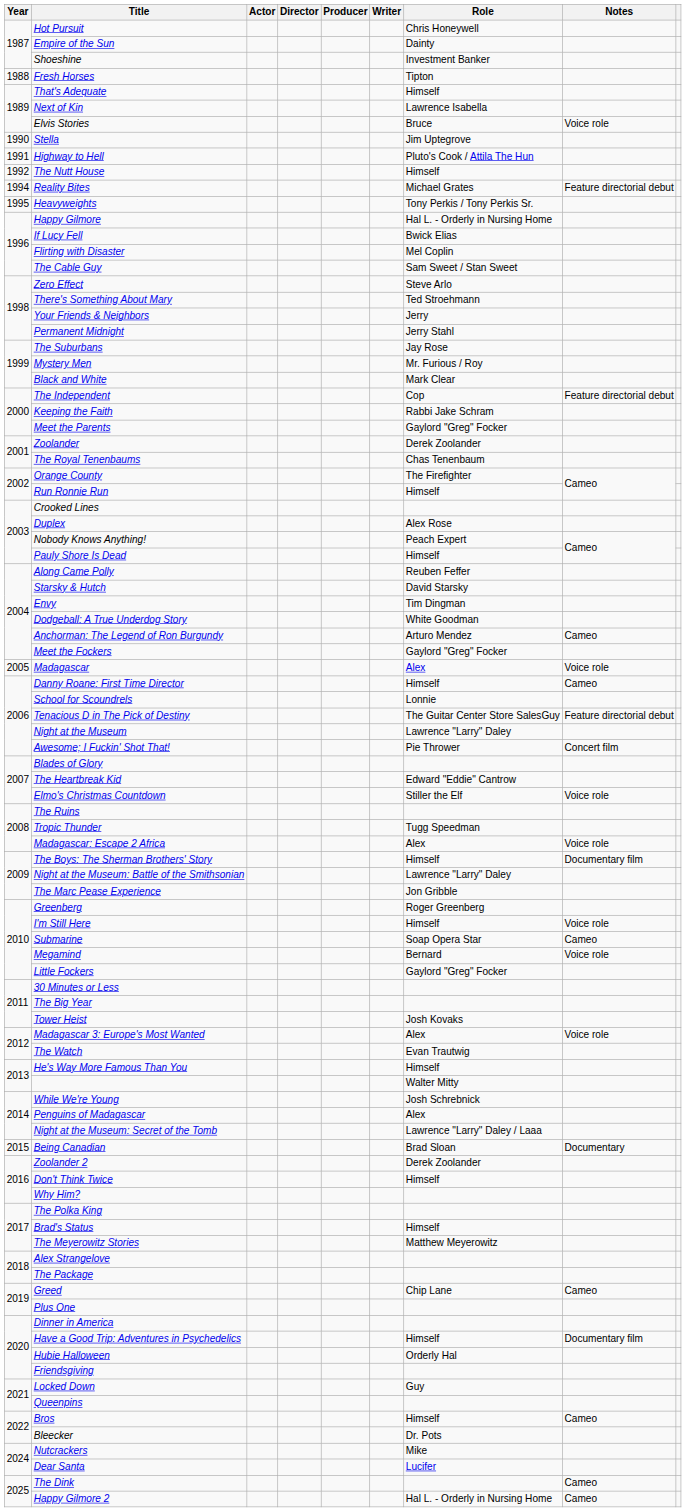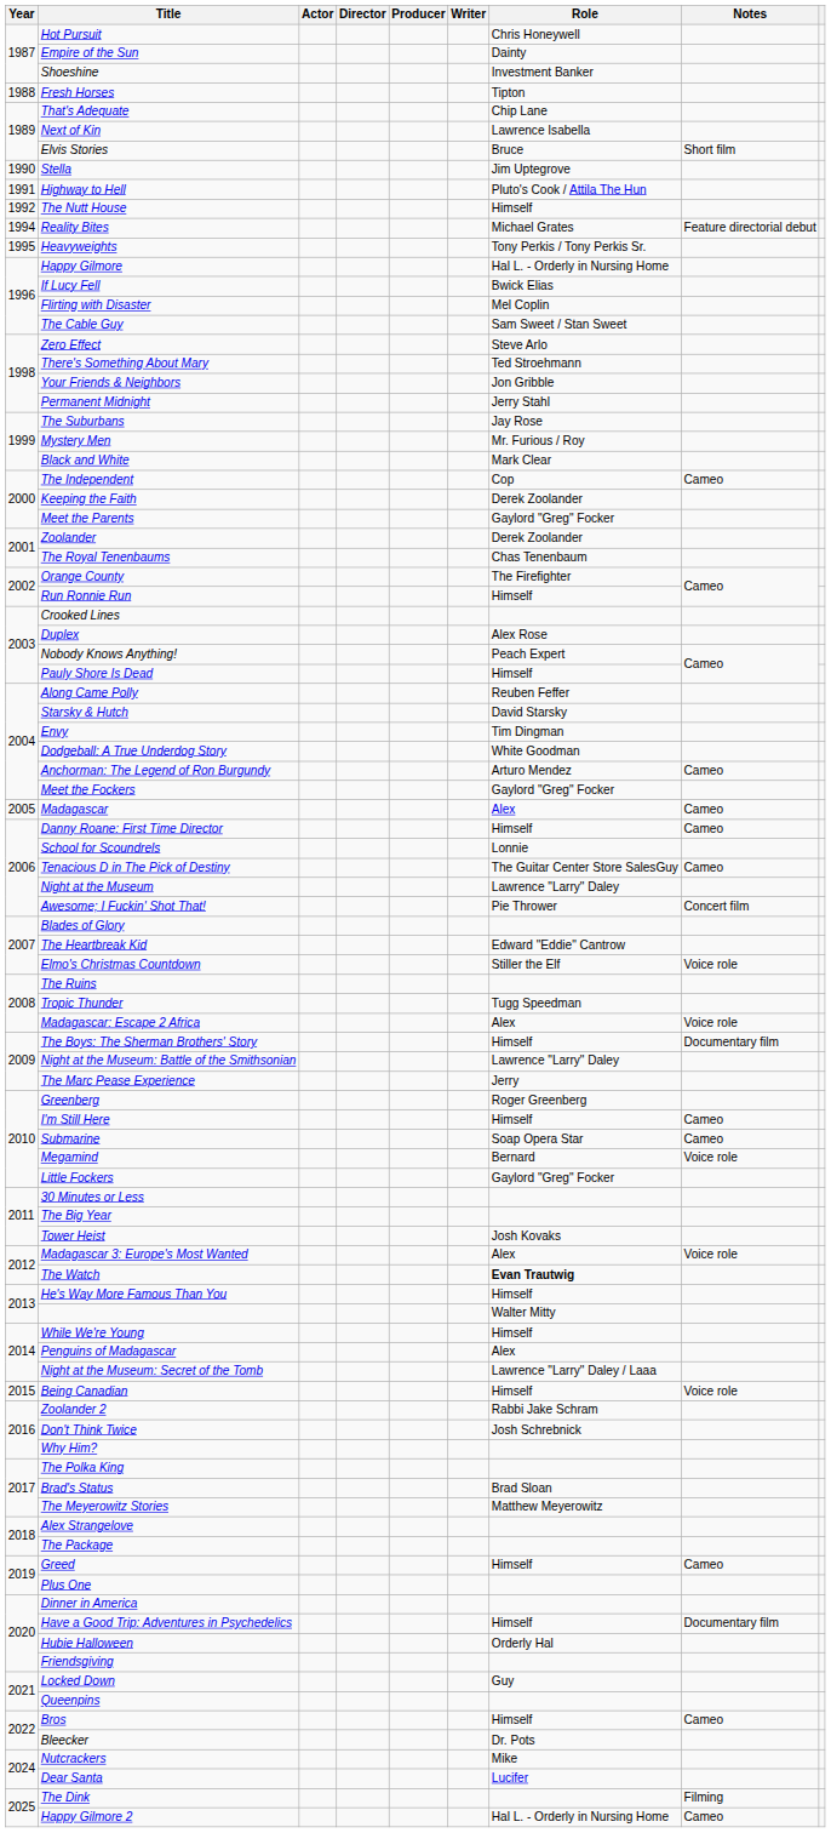 <table class="wikitable sortable plainrowheaders">
 <tr>
 <th scope="col">Year</th>
 <th scope="col">Title</th>
 <th scope="col">Actor</th>
 <th scope="col">Director</th>
 <th scope="col">Producer</th>
 <th scope="col">Writer</th>
 <th scope="col">Role</th>
 <th scope="col" class="unsortable">Notes</th>
 <th scope="col" class="unsortable"></th>
 </tr>
 <tr>
 <td rowspan="3">1987</td>
 <td><em><a href='#'>Hot Pursuit</a></em></td>
 <td></td>
 <td></td>
 <td></td>
 <td></td>
 <td>Chris Honeywell</td>
 <td></td>
 <td></td>
 </tr>
 <tr>
 <td><em><a href='#'>Empire of the Sun</a></em></td>
 <td></td>
 <td></td>
 <td></td>
 <td></td>
 <td>Dainty</td>
 <td></td>
 <td></td>
 </tr>
 <tr>
 <td><em>Shoeshine</em></td>
 <td></td>
 <td></td>
 <td></td>
 <td></td>
 <td>Investment Banker</td>
 <td></td>
 <td></td>
 </tr>
 <tr>
 <td>1988</td>
 <td><em><a href='#'>Fresh Horses</a></em></td>
 <td></td>
 <td></td>
 <td></td>
 <td></td>
 <td>Tipton</td>
 <td></td>
 <td></td>
 </tr>
 <tr>
 <td rowspan="3">1989</td>
 <td><em><a href='#'>That's Adequate</a></em></td>
 <td></td>
 <td></td>
 <td></td>
 <td></td>
-<td>Himself</td>
+<td>Chip Lane</td>
 <td></td>
 <td></td>
 </tr>
 <tr>
 <td><em><a href='#'>Next of Kin</a></em></td>
 <td></td>
 <td></td>
 <td></td>
 <td></td>
 <td>Lawrence Isabella</td>
 <td></td>
 <td></td>
 </tr>
 <tr>
 <td><em>Elvis Stories</em></td>
 <td></td>
 <td></td>
 <td></td>
 <td></td>
 <td>Bruce</td>
-<td>Voice role</td>
+<td>Short film</td>
 <td></td>
 </tr>
 <tr>
 <td>1990</td>
 <td><em><a href='#'>Stella</a></em></td>
 <td></td>
 <td></td>
 <td></td>
 <td></td>
 <td>Jim Uptegrove</td>
 <td></td>
 <td></td>
 </tr>
 <tr>
 <td>1991</td>
 <td><em><a href='#'>Highway to Hell</a></em></td>
 <td></td>
 <td></td>
 <td></td>
 <td></td>
 <td>Pluto's Cook / <a href='#'>Attila The Hun</a></td>
 <td></td>
 <td></td>
 </tr>
 <tr>
 <td>1992</td>
 <td><em><a href='#'>The Nutt House</a></em></td>
 <td></td>
 <td></td>
 <td></td>
 <td></td>
 <td>Himself</td>
 <td></td>
 <td></td>
 </tr>
 <tr>
 <td>1994</td>
 <td><em><a href='#'>Reality Bites</a></em></td>
 <td></td>
 <td></td>
 <td></td>
 <td></td>
 <td>Michael Grates</td>
 <td>Feature directorial debut</td>
 <td></td>
 </tr>
 <tr>
 <td>1995</td>
 <td><em><a href='#'>Heavyweights</a></em></td>
 <td></td>
 <td></td>
 <td></td>
 <td></td>
 <td>Tony Perkis / Tony Perkis Sr.</td>
 <td></td>
 <td></td>
 </tr>
 <tr>
 <td rowspan="4">1996</td>
 <td><em><a href='#'>Happy Gilmore</a></em></td>
 <td></td>
 <td></td>
 <td></td>
 <td></td>
 <td>Hal L. - Orderly in Nursing Home</td>
 <td></td>
 <td style="text-align:center;"></td>
 </tr>
 <tr>
 <td><em><a href='#'>If Lucy Fell</a></em></td>
 <td></td>
 <td></td>
 <td></td>
 <td></td>
 <td>Bwick Elias</td>
 <td></td>
 <td></td>
 </tr>
 <tr>
 <td><em><a href='#'>Flirting with Disaster</a></em></td>
 <td></td>
 <td></td>
 <td></td>
 <td></td>
 <td>Mel Coplin</td>
 <td></td>
 <td></td>
 </tr>
 <tr>
 <td><em><a href='#'>The Cable Guy</a></em></td>
 <td></td>
 <td></td>
 <td></td>
 <td></td>
 <td>Sam Sweet / Stan Sweet</td>
 <td></td>
 <td></td>
 </tr>
 <tr>
 <td rowspan="4">1998</td>
 <td><em><a href='#'>Zero Effect</a></em></td>
 <td></td>
 <td></td>
 <td></td>
 <td></td>
 <td>Steve Arlo</td>
 <td></td>
 <td></td>
 </tr>
 <tr>
 <td><em><a href='#'>There's Something About Mary</a></em></td>
 <td></td>
 <td></td>
 <td></td>
 <td></td>
 <td>Ted Stroehmann</td>
 <td></td>
 <td></td>
 </tr>
 <tr>
 <td><em><a href='#'>Your Friends & Neighbors</a></em></td>
 <td></td>
 <td></td>
 <td></td>
 <td></td>
-<td>Jerry</td>
+<td>Jon Gribble</td>
 <td></td>
 <td></td>
 </tr>
 <tr>
 <td><em><a href='#'>Permanent Midnight</a></em></td>
 <td></td>
 <td></td>
 <td></td>
 <td></td>
 <td>Jerry Stahl</td>
 <td></td>
 <td></td>
 </tr>
 <tr>
 <td rowspan="3">1999</td>
 <td><em><a href='#'>The Suburbans</a></em></td>
 <td></td>
 <td></td>
 <td></td>
 <td></td>
 <td>Jay Rose</td>
 <td></td>
 <td></td>
 </tr>
 <tr>
 <td><em><a href='#'>Mystery Men</a></em></td>
 <td></td>
 <td></td>
 <td></td>
 <td></td>
 <td>Mr. Furious / Roy</td>
 <td></td>
 <td></td>
 </tr>
 <tr>
 <td><em><a href='#'>Black and White</a></em></td>
 <td></td>
 <td></td>
 <td></td>
 <td></td>
 <td>Mark Clear</td>
 <td></td>
 <td></td>
 </tr>
 <tr>
 <td rowspan="3">2000</td>
 <td><em><a href='#'>The Independent</a></em></td>
 <td></td>
 <td></td>
 <td></td>
 <td></td>
 <td>Cop</td>
-<td>Feature directorial debut</td>
+<td>Cameo</td>
 <td></td>
 </tr>
 <tr>
 <td><em><a href='#'>Keeping the Faith</a></em></td>
 <td></td>
 <td></td>
 <td></td>
 <td></td>
-<td>Rabbi Jake Schram</td>
+<td>Derek Zoolander</td>
 <td></td>
 <td></td>
 </tr>
 <tr>
 <td><em><a href='#'>Meet the Parents</a></em></td>
 <td></td>
 <td></td>
 <td></td>
 <td></td>
 <td>Gaylord "Greg" Focker</td>
 <td></td>
 <td></td>
 </tr>
 <tr>
 <td rowspan="2">2001</td>
 <td><em><a href='#'>Zoolander</a></em></td>
 <td></td>
 <td></td>
 <td></td>
 <td></td>
 <td>Derek Zoolander</td>
 <td></td>
 <td></td>
 </tr>
 <tr>
 <td><em><a href='#'>The Royal Tenenbaums</a></em></td>
 <td></td>
 <td></td>
 <td></td>
 <td></td>
 <td>Chas Tenenbaum</td>
 <td></td>
 <td></td>
 </tr>
 <tr>
 <td rowspan="2">2002</td>
 <td><em><a href='#'>Orange County</a></em></td>
 <td></td>
 <td></td>
 <td></td>
 <td></td>
 <td>The Firefighter</td>
 <td rowspan="2">Cameo</td>
 <td></td>
 </tr>
 <tr>
 <td><em><a href='#'>Run Ronnie Run</a></em></td>
 <td></td>
 <td></td>
 <td></td>
 <td></td>
 <td>Himself</td>
 <td></td>
 </tr>
 <tr>
 <td rowspan="4">2003</td>
 <td><em>Crooked Lines</em> </td>
 <td></td>
 <td></td>
 <td></td>
 <td></td>
 <td></td>
 <td></td>
 <td></td>
 </tr>
 <tr>
 <td><em><a href='#'>Duplex</a></em> </td>
 <td></td>
 <td></td>
 <td></td>
 <td></td>
 <td>Alex Rose</td>
 <td></td>
 <td></td>
 </tr>
 <tr>
 <td><em>Nobody Knows Anything!</em> </td>
 <td></td>
 <td></td>
 <td></td>
 <td></td>
 <td>Peach Expert</td>
 <td rowspan="2">Cameo</td>
 <td></td>
 </tr>
 <tr>
 <td><em><a href='#'>Pauly Shore Is Dead</a></em> </td>
 <td></td>
 <td></td>
 <td></td>
 <td></td>
 <td>Himself</td>
 <td></td>
 </tr>
 <tr>
 <td rowspan="6">2004</td>
 <td><em><a href='#'>Along Came Polly</a></em></td>
 <td></td>
 <td></td>
 <td></td>
 <td></td>
 <td>Reuben Feffer</td>
 <td></td>
 <td></td>
 </tr>
 <tr>
 <td><em><a href='#'>Starsky & Hutch</a></em></td>
 <td></td>
 <td></td>
 <td></td>
 <td></td>
 <td>David Starsky</td>
 <td></td>
 <td></td>
 </tr>
 <tr>
 <td><em><a href='#'>Envy</a></em></td>
 <td></td>
 <td></td>
 <td></td>
 <td></td>
 <td>Tim Dingman</td>
 <td></td>
 <td></td>
 </tr>
 <tr>
 <td><em><a href='#'>Dodgeball: A True Underdog Story</a></em></td>
 <td></td>
 <td></td>
 <td></td>
 <td></td>
 <td>White Goodman</td>
 <td></td>
 <td></td>
 </tr>
 <tr>
 <td><em><a href='#'>Anchorman: The Legend of Ron Burgundy</a></em></td>
 <td></td>
 <td></td>
 <td></td>
 <td></td>
 <td>Arturo Mendez</td>
 <td>Cameo</td>
 <td></td>
 </tr>
 <tr>
 <td><em><a href='#'>Meet the Fockers</a></em></td>
 <td></td>
 <td></td>
 <td></td>
 <td></td>
 <td>Gaylord "Greg" Focker</td>
 <td></td>
 <td></td>
 </tr>
 <tr>
 <td>2005</td>
 <td><em><a href='#'>Madagascar</a></em></td>
 <td></td>
 <td></td>
 <td></td>
 <td></td>
 <td><a href='#'>Alex</a></td>
-<td>Voice role</td>
+<td>Cameo</td>
 <td></td>
 </tr>
 <tr>
 <td rowspan="5">2006</td>
 <td><em><a href='#'>Danny Roane: First Time Director</a></em></td>
 <td></td>
 <td></td>
 <td></td>
 <td></td>
 <td>Himself</td>
 <td>Cameo</td>
 <td></td>
 </tr>
 <tr>
 <td><em><a href='#'>School for Scoundrels</a></em></td>
 <td></td>
 <td></td>
 <td></td>
 <td></td>
 <td>Lonnie</td>
 <td></td>
 <td></td>
 </tr>
 <tr>
 <td><em><a href='#'>Tenacious D in The Pick of Destiny</a></em></td>
 <td></td>
 <td></td>
 <td></td>
 <td></td>
 <td>The Guitar Center Store SalesGuy</td>
-<td>Feature directorial debut</td>
+<td>Cameo</td>
 <td></td>
 </tr>
 <tr>
 <td><em><a href='#'>Night at the Museum</a></em></td>
 <td></td>
 <td></td>
 <td></td>
 <td></td>
 <td>Lawrence "Larry" Daley</td>
 <td></td>
 <td></td>
 </tr>
 <tr>
 <td><em><a href='#'>Awesome; I Fuckin' Shot That!</a></em></td>
 <td></td>
 <td></td>
 <td></td>
 <td></td>
 <td>Pie Thrower</td>
 <td>Concert film</td>
 <td></td>
 </tr>
 <tr>
 <td rowspan="3">2007</td>
 <td><em><a href='#'>Blades of Glory</a></em></td>
 <td></td>
 <td></td>
 <td></td>
 <td></td>
 <td></td>
 <td></td>
 <td></td>
 </tr>
 <tr>
 <td><em><a href='#'>The Heartbreak Kid</a></em></td>
 <td></td>
 <td></td>
 <td></td>
 <td></td>
 <td>Edward "Eddie" Cantrow</td>
 <td></td>
 <td></td>
 </tr>
 <tr>
 <td><em><a href='#'>Elmo's Christmas Countdown</a></em></td>
 <td></td>
 <td></td>
 <td></td>
 <td></td>
 <td>Stiller the Elf</td>
 <td>Voice role</td>
 <td></td>
 </tr>
 <tr>
 <td rowspan="3">2008</td>
 <td><em><a href='#'>The Ruins</a></em> </td>
 <td></td>
 <td></td>
 <td></td>
 <td></td>
 <td></td>
 <td></td>
 <td></td>
 </tr>
 <tr>
 <td><em><a href='#'>Tropic Thunder</a></em> </td>
 <td></td>
 <td></td>
 <td></td>
 <td></td>
 <td>Tugg Speedman</td>
 <td></td>
 <td></td>
 </tr>
 <tr>
 <td><em><a href='#'>Madagascar: Escape 2 Africa</a></em> </td>
 <td></td>
 <td></td>
 <td></td>
 <td></td>
 <td>Alex</td>
 <td>Voice role</td>
 <td></td>
 </tr>
 <tr>
 <td rowspan="3">2009</td>
 <td><em><a href='#'>The Boys: The Sherman Brothers' Story</a></em> </td>
 <td></td>
 <td></td>
 <td></td>
 <td></td>
 <td>Himself</td>
 <td>Documentary film</td>
 <td></td>
 </tr>
 <tr>
 <td><em><a href='#'>Night at the Museum: Battle of the Smithsonian</a></em> </td>
 <td></td>
 <td></td>
 <td></td>
 <td></td>
 <td>Lawrence "Larry" Daley</td>
 <td></td>
 <td></td>
 </tr>
 <tr>
 <td><em><a href='#'>The Marc Pease Experience</a></em> </td>
 <td></td>
 <td></td>
 <td></td>
 <td></td>
-<td>Jon Gribble</td>
+<td>Jerry</td>
 <td></td>
 <td></td>
 </tr>
 <tr>
 <td rowspan="5">2010</td>
 <td><em><a href='#'>Greenberg</a></em></td>
 <td></td>
 <td></td>
 <td></td>
 <td></td>
 <td>Roger Greenberg</td>
 <td></td>
 <td></td>
 </tr>
 <tr>
 <td><em><a href='#'>I'm Still Here</a></em></td>
 <td></td>
 <td></td>
 <td></td>
 <td></td>
 <td>Himself</td>
-<td>Voice role</td>
+<td>Cameo</td>
 <td></td>
 </tr>
 <tr>
 <td><em><a href='#'>Submarine</a></em></td>
 <td></td>
 <td></td>
 <td></td>
 <td></td>
 <td>Soap Opera Star</td>
 <td>Cameo</td>
 <td></td>
 </tr>
 <tr>
 <td><em><a href='#'>Megamind</a></em></td>
 <td></td>
 <td></td>
 <td></td>
 <td></td>
 <td>Bernard</td>
 <td>Voice role</td>
 <td></td>
 </tr>
 <tr>
 <td><em><a href='#'>Little Fockers</a></em></td>
 <td></td>
 <td></td>
 <td></td>
 <td></td>
 <td>Gaylord "Greg" Focker</td>
 <td></td>
 <td></td>
 </tr>
 <tr>
 <td rowspan="3">2011</td>
 <td><em><a href='#'>30 Minutes or Less</a></em> </td>
 <td></td>
 <td></td>
 <td></td>
 <td></td>
 <td></td>
 <td></td>
 <td></td>
 </tr>
 <tr>
 <td><em><a href='#'>The Big Year</a></em> </td>
 <td></td>
 <td></td>
 <td></td>
 <td></td>
 <td></td>
 <td></td>
 <td></td>
 </tr>
 <tr>
 <td><em><a href='#'>Tower Heist</a></em> </td>
 <td></td>
 <td></td>
 <td></td>
 <td></td>
 <td>Josh Kovaks</td>
 <td></td>
 <td></td>
 </tr>
 <tr>
 <td rowspan="2">2012</td>
 <td><em><a href='#'>Madagascar 3: Europe's Most Wanted</a></em></td>
 <td></td>
 <td></td>
 <td></td>
 <td></td>
 <td>Alex</td>
 <td>Voice role</td>
 <td></td>
 </tr>
 <tr>
 <td><em><a href='#'>The Watch</a></em></td>
 <td></td>
 <td></td>
 <td></td>
 <td></td>
-<td>Evan Trautwig</td>
+<td><strong>Evan Trautwig</strong></td>
 <td></td>
 <td></td>
 </tr>
 <tr>
 <td rowspan="2">2013</td>
 <td><em><a href='#'>He's Way More Famous Than You</a></em></td>
 <td></td>
 <td></td>
 <td></td>
 <td></td>
 <td>Himself</td>
 <td></td>
 <td></td>
 </tr>
 <tr>
 <td><em></em></td>
 <td></td>
 <td></td>
 <td></td>
 <td></td>
 <td>Walter Mitty</td>
 <td></td>
 <td></td>
 </tr>
 <tr>
 <td rowspan="3">2014</td>
 <td><em><a href='#'>While We're Young</a></em></td>
 <td></td>
 <td></td>
 <td></td>
 <td></td>
-<td>Josh Schrebnick</td>
+<td>Himself</td>
 <td></td>
 <td></td>
 </tr>
 <tr>
 <td><em><a href='#'>Penguins of Madagascar</a></em></td>
 <td></td>
 <td></td>
 <td></td>
 <td></td>
 <td>Alex</td>
 <td></td>
 <td></td>
 </tr>
 <tr>
 <td><em><a href='#'>Night at the Museum: Secret of the Tomb</a></em></td>
 <td></td>
 <td></td>
 <td></td>
 <td></td>
 <td>Lawrence "Larry" Daley / Laaa</td>
 <td></td>
 <td style="text-align:center;"></td>
 </tr>
 <tr>
 <td>2015</td>
 <td><em><a href='#'>Being Canadian</a></em></td>
 <td></td>
 <td></td>
 <td></td>
 <td></td>
-<td>Brad Sloan</td>
-<td>Documentary</td>
+<td>Himself</td>
+<td>Voice role</td>
 <td></td>
 </tr>
 <tr>
 <td rowspan="3">2016</td>
 <td><em><a href='#'>Zoolander 2</a></em></td>
 <td></td>
 <td></td>
 <td></td>
 <td></td>
-<td>Derek Zoolander</td>
+<td>Rabbi Jake Schram</td>
 <td></td>
 <td></td>
 </tr>
 <tr>
 <td><em><a href='#'>Don't Think Twice</a></em></td>
 <td></td>
 <td></td>
 <td></td>
 <td></td>
-<td>Himself</td>
+<td>Josh Schrebnick</td>
 <td></td>
 <td></td>
 </tr>
 <tr>
 <td><em><a href='#'>Why Him?</a></em></td>
 <td></td>
 <td></td>
 <td></td>
 <td></td>
 <td></td>
 <td></td>
 <td></td>
 </tr>
 <tr>
 <td rowspan="3">2017</td>
 <td><em><a href='#'>The Polka King</a></em> </td>
 <td></td>
 <td></td>
 <td></td>
 <td></td>
 <td></td>
 <td></td>
 <td></td>
 </tr>
 <tr>
 <td><em><a href='#'>Brad's Status</a></em> </td>
 <td></td>
 <td></td>
 <td></td>
 <td></td>
-<td>Himself</td>
+<td>Brad Sloan</td>
 <td></td>
 <td></td>
 </tr>
 <tr>
 <td><em><a href='#'>The Meyerowitz Stories</a></em> </td>
 <td></td>
 <td></td>
 <td></td>
 <td></td>
 <td>Matthew Meyerowitz</td>
 <td></td>
 <td></td>
 </tr>
 <tr>
 <td rowspan="2">2018</td>
 <td><em><a href='#'>Alex Strangelove</a></em></td>
 <td></td>
 <td></td>
 <td></td>
 <td></td>
 <td></td>
 <td></td>
 <td></td>
 </tr>
 <tr>
 <td><em><a href='#'>The Package</a></em></td>
 <td></td>
 <td></td>
 <td></td>
 <td></td>
 <td></td>
 <td></td>
 <td></td>
 </tr>
 <tr>
 <td rowspan="2">2019</td>
 <td><em><a href='#'>Greed</a></em> </td>
 <td></td>
 <td></td>
 <td></td>
 <td></td>
-<td>Chip Lane</td>
+<td>Himself</td>
 <td>Cameo</td>
 <td></td>
 </tr>
 <tr>
 <td><em><a href='#'>Plus One</a></em></td>
 <td></td>
 <td></td>
 <td></td>
 <td></td>
 <td></td>
 <td></td>
 <td></td>
 </tr>
 <tr>
 <td rowspan="4">2020</td>
 <td><em><a href='#'>Dinner in America</a></em> </td>
 <td></td>
 <td></td>
 <td></td>
 <td></td>
 <td></td>
 <td></td>
 <td></td>
 </tr>
 <tr>
 <td><em><a href='#'>Have a Good Trip: Adventures in Psychedelics</a></em> </td>
 <td></td>
 <td></td>
 <td></td>
 <td></td>
 <td>Himself</td>
 <td>Documentary film</td>
 <td></td>
 </tr>
 <tr>
 <td><em><a href='#'>Hubie Halloween</a></em> </td>
 <td></td>
 <td></td>
 <td></td>
 <td></td>
 <td>Orderly Hal</td>
 <td></td>
 <td></td>
 </tr>
 <tr>
 <td><em><a href='#'>Friendsgiving</a></em> </td>
 <td></td>
 <td></td>
 <td></td>
 <td></td>
 <td></td>
 <td></td>
 <td></td>
 </tr>
 <tr>
 <td rowspan="2">2021</td>
 <td><em><a href='#'>Locked Down</a></em></td>
 <td></td>
 <td></td>
 <td></td>
 <td></td>
 <td>Guy</td>
 <td></td>
 <td></td>
 </tr>
 <tr>
 <td><em><a href='#'>Queenpins</a></em></td>
 <td></td>
 <td></td>
 <td></td>
 <td></td>
 <td></td>
 <td></td>
 <td></td>
 </tr>
 <tr>
 <td rowspan="2">2022</td>
 <td><em><a href='#'>Bros</a></em></td>
 <td></td>
 <td></td>
 <td></td>
 <td></td>
 <td>Himself</td>
 <td>Cameo</td>
 <td></td>
 </tr>
 <tr>
 <td><em>Bleecker</em></td>
 <td></td>
 <td></td>
 <td></td>
 <td></td>
 <td>Dr. Pots</td>
 <td></td>
 <td></td>
 </tr>
 <tr>
 <td rowspan="2">2024</td>
 <td><em><a href='#'>Nutcrackers</a></em></td>
 <td></td>
 <td></td>
 <td></td>
 <td></td>
 <td>Mike</td>
 <td></td>
 <td></td>
 </tr>
 <tr>
 <td><em><a href='#'>Dear Santa</a></em></td>
 <td></td>
 <td></td>
 <td></td>
 <td></td>
 <td><a href='#'>Lucifer</a></td>
 <td></td>
 <td></td>
 </tr>
 <tr>
 <td rowspan="2">2025</td>
 <td><em><a href='#'>The Dink</a></em></td>
 <td></td>
 <td></td>
 <td></td>
 <td></td>
 <td></td>
-<td>Cameo</td>
+<td>Filming</td>
 <td></td>
 </tr>
 <tr>
 <td><em><a href='#'>Happy Gilmore 2</a></em></td>
 <td></td>
 <td></td>
 <td></td>
 <td></td>
 <td>Hal L. - Orderly in Nursing Home</td>
 <td>Cameo</td>
 <td></td>
 </tr>
 </table>
